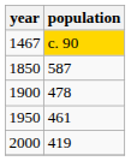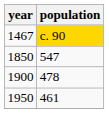 <table class="wikitable">
 <tr>
 <th>year</th>
 <th>population</th>
 </tr>
 <tr>
 <td>1467</td>
 <td style="background: gold;">c. 90</td>
 </tr>
 <tr>
 <td>1850</td>
-<td>587</td>
+<td>547</td>
 </tr>
 <tr>
 <td>1900</td>
 <td>478</td>
 </tr>
 <tr>
 <td>1950</td>
 <td>461</td>
 </tr>
 <tr>
-<td>2000</td>
-<td>419</td>
-</tr>
-<tr>
 </tr>
 </table>
